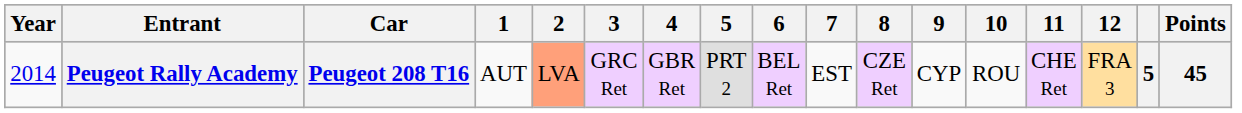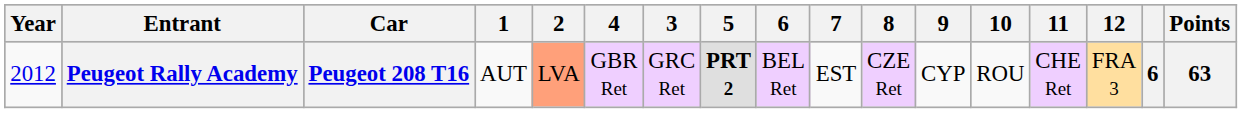 <table class="wikitable" style="text-align:center; font-size:85%">
 <tr>
 <th>Year</th>
 <th>Entrant</th>
 <th>Car</th>
 <th>1</th>
 <th>2</th>
+<th>4</th>
 <th>3</th>
-<th>4</th>
 <th>5</th>
 <th>6</th>
 <th>7</th>
 <th>8</th>
 <th>9</th>
 <th>10</th>
 <th>11</th>
 <th>12</th>
 <th></th>
 <th>Points</th>
 </tr>
 <tr>
-<td><a href='#'>2014</a></td>
+<td><a href='#'>2012</a></td>
 <th nowrap><a href='#'>Peugeot Rally Academy</a></th>
 <th nowrap><a href='#'>Peugeot 208 T16</a></th>
 <td>AUT</td>
 <td style="background: lightsalmon;">LVA</td>
+<td style="background:#EFCFFF;">GBR<br><small>Ret</small></td>
 <td style="background:#EFCFFF;">GRC<br><small>Ret</small></td>
-<td style="background:#EFCFFF;">GBR<br><small>Ret</small></td>
-<td style="background:#DFDFDF;">PRT<br><small>2</small></td>
+<td style="background:#DFDFDF;"><strong>PRT<br><small>2</small></strong></td>
 <td style="background:#EFCFFF;">BEL<br><small>Ret</small></td>
 <td>EST</td>
 <td style="background:#EFCFFF;">CZE<br><small>Ret</small></td>
 <td>CYP</td>
 <td>ROU</td>
 <td style="background:#EFCFFF;">CHE<br><small>Ret</small></td>
 <td style="background:#FFDF9F;">FRA<br><small>3</small></td>
-<th>5</th>
-<th>45</th>
+<th>6</th>
+<th>63</th>
 </tr>
 </table>
